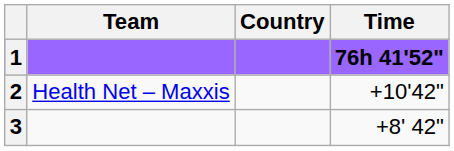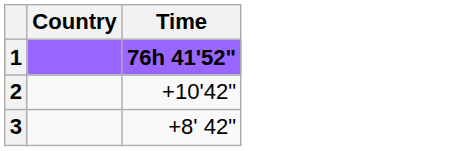 <table class="wikitable">
 <tr>
 <th></th>
-<th>Team</th>
 <th>Country</th>
 <th>Time</th>
 </tr>
 <tr bgcolor="#9966ff">
 <th>1</th>
 <td><strong></strong></td>
-<td><strong></strong></td>
 <td align="right"><strong>76h 41'52"</strong></td>
 </tr>
 <tr>
 <th>2</th>
-<td><a href='#'>Health Net – Maxxis</a></td>
 <td></td>
 <td align="right">+10'42"</td>
 </tr>
 <tr>
 <th>3</th>
 <td></td>
-<td></td>
 <td align="right">+8' 42"</td>
 </tr>
 </table>
